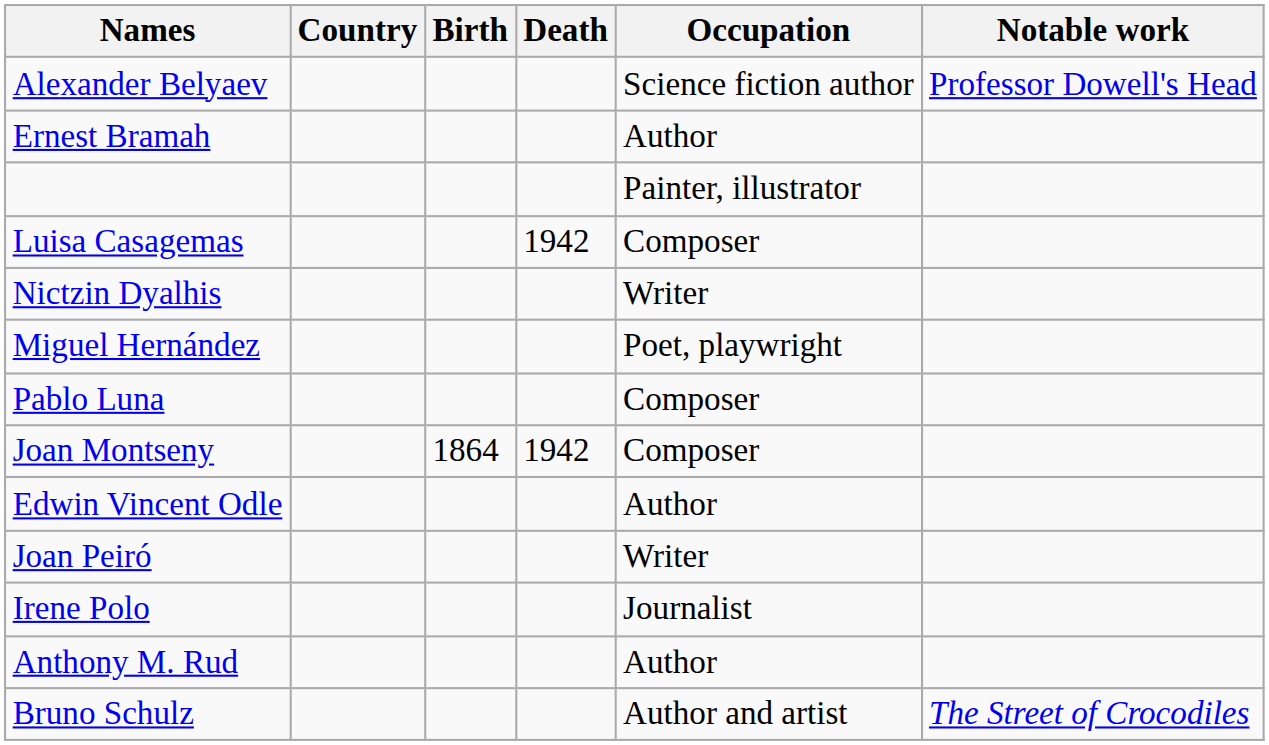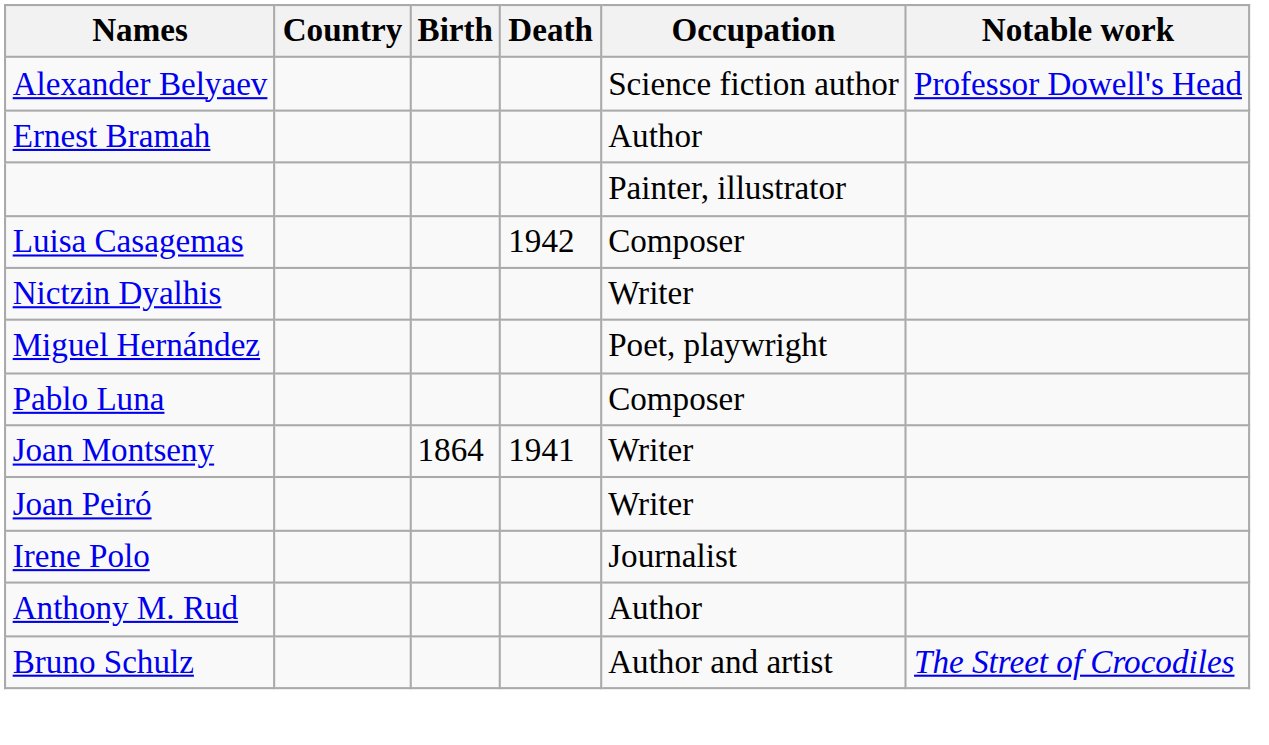 <table class="wikitable sortable" border="1" style="border-spacing:0 style="width:100%">
 <tr>
 <th>Names</th>
 <th>Country</th>
 <th>Birth</th>
 <th>Death</th>
 <th>Occupation</th>
 <th>Notable work</th>
 </tr>
 <tr>
 <td><a href='#'>Alexander Belyaev</a></td>
 <td></td>
 <td></td>
 <td></td>
 <td>Science fiction author</td>
 <td><a href='#'>Professor Dowell's Head</a></td>
 </tr>
 <tr>
 <td><a href='#'>Ernest Bramah</a></td>
 <td></td>
 <td></td>
 <td></td>
 <td>Author</td>
 <td></td>
 </tr>
 <tr>
 <td></td>
 <td></td>
 <td></td>
 <td></td>
 <td>Painter, illustrator</td>
 <td></td>
 </tr>
 <tr>
 <td><a href='#'>Luisa Casagemas</a></td>
 <td></td>
 <td></td>
 <td>1942</td>
 <td>Composer</td>
 <td></td>
 </tr>
 <tr>
 <td><a href='#'>Nictzin Dyalhis</a></td>
 <td></td>
 <td></td>
 <td></td>
 <td>Writer</td>
 <td></td>
 </tr>
 <tr>
 <td><a href='#'>Miguel Hernández</a></td>
 <td></td>
 <td></td>
 <td></td>
 <td>Poet, playwright</td>
 <td></td>
 </tr>
 <tr>
 <td><a href='#'>Pablo Luna</a></td>
 <td></td>
 <td></td>
 <td></td>
 <td>Composer</td>
 <td></td>
 </tr>
 <tr>
 <td><a href='#'>Joan Montseny</a></td>
 <td></td>
 <td>1864</td>
-<td>1942</td>
-<td>Composer</td>
-<td></td>
-</tr>
-<tr>
-<td><a href='#'>Edwin Vincent Odle</a></td>
-<td></td>
-<td></td>
-<td></td>
-<td>Author</td>
+<td>1941</td>
+<td>Writer</td>
 <td></td>
 </tr>
 <tr>
 <td><a href='#'>Joan Peiró</a></td>
 <td></td>
 <td></td>
 <td></td>
 <td>Writer</td>
 <td></td>
 </tr>
 <tr>
 <td><a href='#'>Irene Polo</a></td>
 <td></td>
 <td></td>
 <td></td>
 <td>Journalist</td>
 <td></td>
 </tr>
 <tr>
 <td><a href='#'>Anthony M. Rud</a></td>
 <td></td>
 <td></td>
 <td></td>
 <td>Author</td>
 <td></td>
 </tr>
 <tr>
 <td><a href='#'>Bruno Schulz</a></td>
 <td></td>
 <td></td>
 <td></td>
 <td>Author and artist</td>
 <td><em><a href='#'>The Street of Crocodiles</a></em></td>
 </tr>
 </table>
